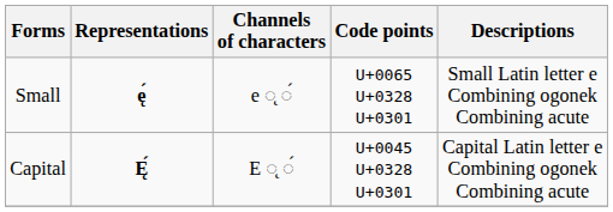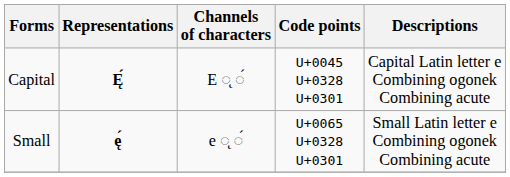 <table class="wikitable" style="text-align: center">
 <tr>
 <th>Forms</th>
 <th>Representations</th>
 <th>Channels<br>of characters</th>
 <th>Code points</th>
 <th>Descriptions</th>
 </tr>
 <tr>
+<td>Capital</td>
+<td><strong>Ę́</strong></td>
+<td>E ◌̨ ◌́</td>
+<td><code>U+0045<br>U+0328<br>U+0301</code></td>
+<td>Capital Latin letter e<br>Combining ogonek<br>Combining acute</td>
+</tr>
+<tr>
 <td>Small</td>
 <td><strong>ę́</strong></td>
 <td>e ◌̨ ◌́</td>
 <td><code>U+0065<br>U+0328<br>U+0301</code></td>
 <td>Small Latin letter e<br>Combining ogonek<br>Combining acute</td>
 </tr>
 <tr>
-<td>Capital</td>
-<td><strong>Ę́</strong></td>
-<td>E ◌̨ ◌́</td>
-<td><code>U+0045<br>U+0328<br>U+0301</code></td>
-<td>Capital Latin letter e<br>Combining ogonek<br>Combining acute</td>
-</tr>
-<tr>
 </tr>
 </table>
